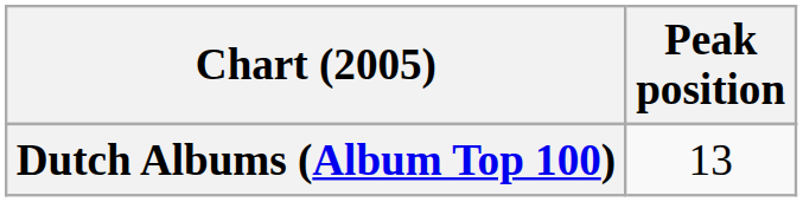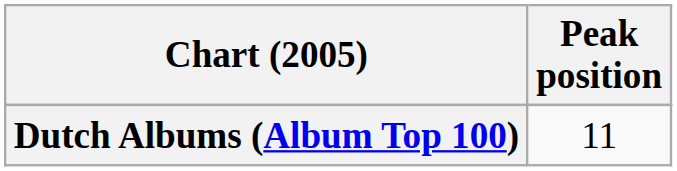 <table class="wikitable sortable plainrowheaders" style="text-align:center">
 <tr>
 <th>Chart (2005)</th>
 <th>Peak<br>position</th>
 </tr>
 <tr>
 </tr>
 <tr>
 </tr>
 <tr>
 <th scope="row">Dutch Albums (<a href='#'>Album Top 100</a>)</th>
-<td>13</td>
+<td>11</td>
 </tr>
 </table>
